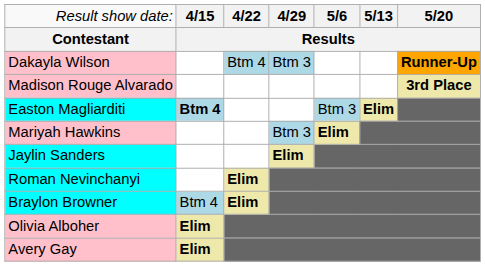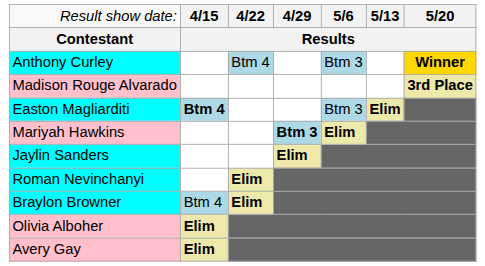 <table class="wikitable" style="margin: auto;">
 <tr>
 <td align="right"><em>Result show date:</em></td>
 <th>4/15</th>
 <th>4/22</th>
 <th>4/29</th>
 <th>5/6</th>
 <th>5/13</th>
 <th>5/20</th>
 </tr>
 <tr>
 <th>Contestant</th>
 <th colspan="6">Results</th>
 </tr>
 <tr>
-<td style="background:pink;">Dakayla Wilson</td>
+<td style="background:cyan;">Anthony Curley</td>
 <td style="background:white;"></td>
 <td style="background:lightblue;">Btm 4</td>
+<td style="background:white;"></td>
 <td style="background:lightblue;">Btm 3</td>
 <td style="background:white;"></td>
-<td style="background:white;"></td>
-<td style="background:orange;text-align:center;"><strong>Runner-Up</strong></td>
+<td style="background:gold;text-align:center;"><strong>Winner</strong></td>
 </tr>
 <tr>
 <td style="background:pink;">Madison Rouge Alvarado</td>
 <td style="background:white;"></td>
 <td style="background:white;"></td>
 <td style="background:white;"></td>
 <td style="background:white;"></td>
 <td style="background:white;"></td>
 <td style="background:palegoldenrod;text-align:center;"><strong>3rd Place</strong></td>
 </tr>
 <tr>
 <td style="background:cyan;">Easton Magliarditi</td>
 <td style="background:lightblue;"><strong>Btm 4</strong></td>
 <td style="background:white;"></td>
 <td style="background:white;"></td>
 <td style="background:lightblue;">Btm 3</td>
 <td style="background:palegoldenrod;"><strong>Elim</strong></td>
 <td colspan="1" style="background:#666;"></td>
 </tr>
 <tr>
 <td style="background:pink;">Mariyah Hawkins</td>
 <td style="background:white;"></td>
 <td style="background:white;"></td>
-<td style="background:lightblue;">Btm 3</td>
+<td style="background:lightblue;"><strong>Btm 3</strong></td>
 <td style="background:palegoldenrod;"><strong>Elim</strong></td>
 <td colspan="2" style="background:#666;"></td>
 </tr>
 <tr>
 <td style="background:cyan;">Jaylin Sanders</td>
 <td style="background:white;"></td>
 <td style="background:white;"></td>
 <td style="background:palegoldenrod;"><strong>Elim</strong></td>
 <td colspan="3" style="background:#666;"></td>
 </tr>
 <tr>
 <td style="background:cyan;">Roman Nevinchanyi</td>
 <td style="background:white;"></td>
 <td style="background:palegoldenrod;"><strong>Elim</strong></td>
 <td colspan="4" style="background:#666;"></td>
 </tr>
 <tr>
 <td style="background:cyan;">Braylon Browner</td>
 <td style="background:lightblue;">Btm 4</td>
 <td style="background:palegoldenrod;"><strong>Elim</strong></td>
 <td colspan="4" style="background:#666;"></td>
 </tr>
 <tr>
 <td style="background:pink;">Olivia Alboher</td>
 <td style="background:palegoldenrod;"><strong>Elim</strong></td>
 <td colspan="5" style="background:#666;"></td>
 </tr>
 <tr>
 <td style="background:pink;">Avery Gay</td>
 <td style="background:palegoldenrod;"><strong>Elim</strong></td>
 <td colspan="5" style="background:#666;"></td>
 </tr>
 </table>
